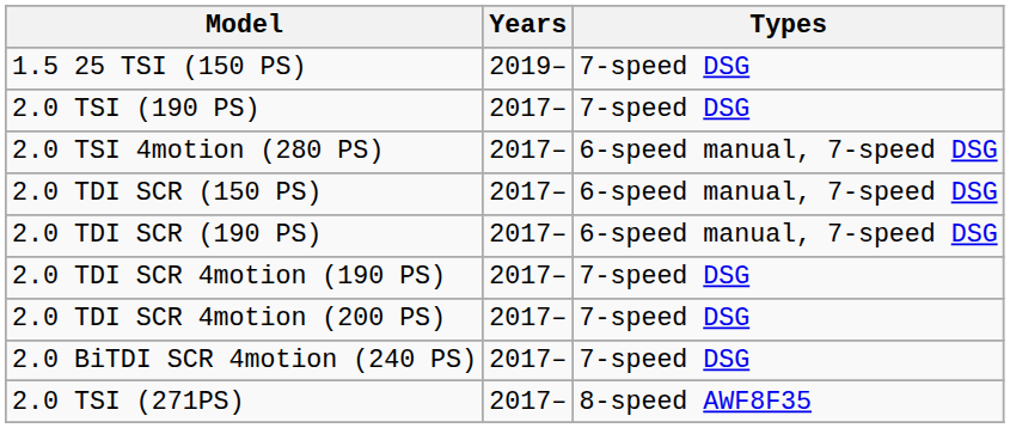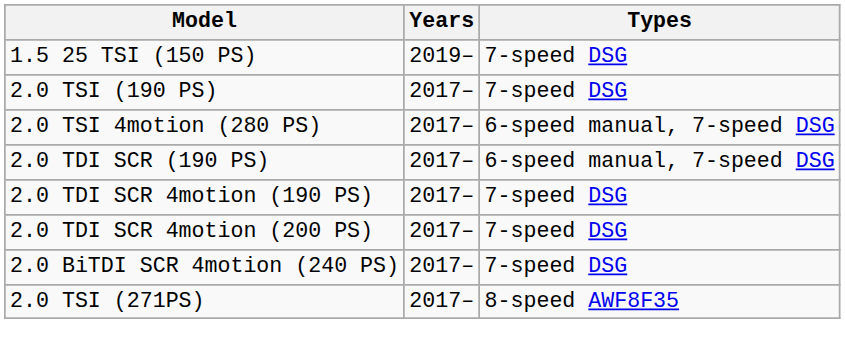 <table class="wikitable collapsible sortable" style="font-size:95%;">
 <tr>
 <th>Model</th>
 <th>Years</th>
 <th>Types</th>
 </tr>
 <tr>
 <td>1.5 25 TSI (150 PS)</td>
 <td>2019–</td>
 <td>7-speed <a href='#'>DSG</a></td>
 </tr>
 <tr>
 <td>2.0 TSI (190 PS)</td>
 <td>2017–</td>
 <td>7-speed <a href='#'>DSG</a></td>
 </tr>
 <tr>
 <td>2.0 TSI 4motion (280 PS)</td>
-<td>2017–</td>
-<td>6-speed manual, 7-speed <a href='#'>DSG</a></td>
-</tr>
-<tr>
-<td>2.0 TDI SCR (150 PS)</td>
 <td>2017–</td>
 <td>6-speed manual, 7-speed <a href='#'>DSG</a></td>
 </tr>
 <tr>
 <td>2.0 TDI SCR (190 PS)</td>
 <td>2017–</td>
 <td>6-speed manual, 7-speed <a href='#'>DSG</a></td>
 </tr>
 <tr>
 <td>2.0 TDI SCR 4motion (190 PS)</td>
 <td>2017–</td>
 <td>7-speed <a href='#'>DSG</a></td>
 </tr>
 <tr>
 <td>2.0 TDI SCR 4motion (200 PS)</td>
 <td>2017–</td>
 <td>7-speed <a href='#'>DSG</a></td>
 </tr>
 <tr>
 <td>2.0 BiTDI SCR 4motion (240 PS)</td>
 <td>2017–</td>
 <td>7-speed <a href='#'>DSG</a></td>
 </tr>
 <tr>
 <td>2.0 TSI (271PS)</td>
 <td>2017–</td>
 <td>8-speed <a href='#'>AWF8F35</a></td>
 </tr>
 </table>
